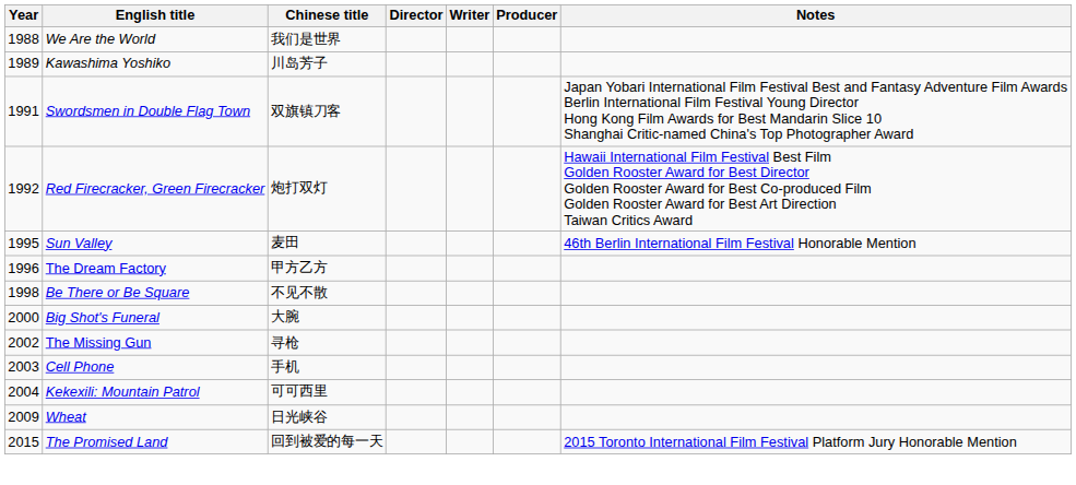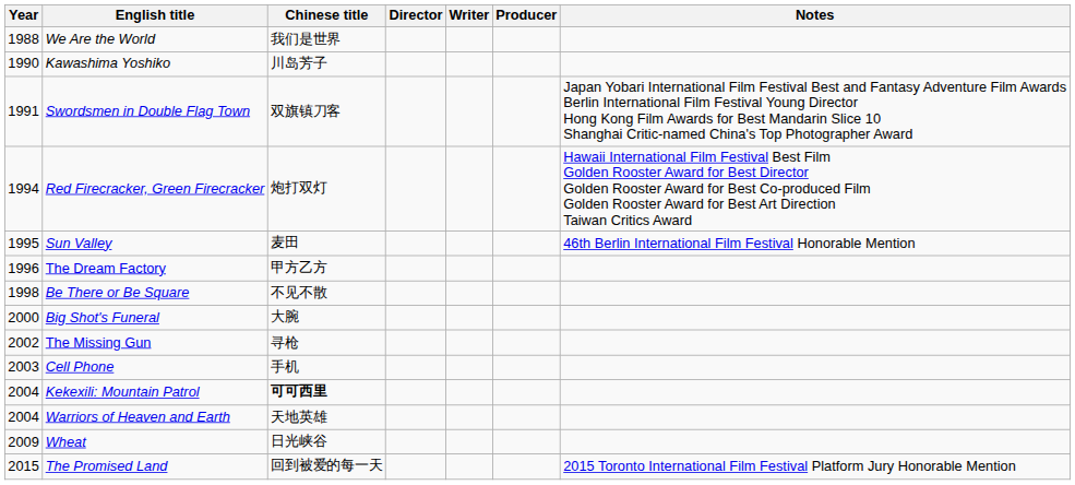 <table class="wikitable">
 <tr>
 <th>Year</th>
 <th>English title</th>
 <th>Chinese title</th>
 <th>Director</th>
 <th>Writer</th>
 <th>Producer</th>
 <th>Notes</th>
 </tr>
 <tr>
 <td>1988</td>
 <td><em>We Are the World</em></td>
 <td>我们是世界</td>
 <td></td>
 <td></td>
 <td></td>
 <td></td>
 </tr>
 <tr>
-<td>1989</td>
+<td>1990</td>
 <td><em>Kawashima Yoshiko</em></td>
 <td>川岛芳子</td>
 <td></td>
 <td></td>
 <td></td>
 <td></td>
 </tr>
 <tr>
 <td>1991</td>
 <td><em><a href='#'>Swordsmen in Double Flag Town</a></em></td>
 <td>双旗镇刀客</td>
 <td></td>
 <td></td>
 <td></td>
 <td>Japan Yobari International Film Festival Best and Fantasy Adventure Film Awards<br>Berlin International Film Festival Young Director<br>Hong Kong Film Awards for Best Mandarin Slice 10<br>Shanghai Critic-named China's Top Photographer Award</td>
 </tr>
 <tr>
-<td>1992</td>
+<td>1994</td>
 <td><em><a href='#'>Red Firecracker, Green Firecracker</a></em></td>
 <td>炮打双灯</td>
 <td></td>
 <td></td>
 <td></td>
 <td><a href='#'>Hawaii International Film Festival</a> Best Film<br><a href='#'>Golden Rooster Award for Best Director</a><br>Golden Rooster Award for Best Co-produced Film<br>Golden Rooster Award for Best Art Direction<br>Taiwan Critics Award</td>
 </tr>
 <tr>
 <td>1995</td>
 <td><em><a href='#'>Sun Valley</a></em></td>
 <td>麦田</td>
 <td></td>
 <td></td>
 <td></td>
 <td><a href='#'>46th Berlin International Film Festival</a> Honorable Mention</td>
 </tr>
 <tr>
 <td>1996</td>
 <td><a href='#'>The Dream Factory</a></td>
 <td>甲方乙方</td>
 <td></td>
 <td></td>
 <td></td>
 <td></td>
 </tr>
 <tr>
 <td>1998</td>
 <td><em><a href='#'>Be There or Be Square</a></em></td>
 <td>不见不散</td>
 <td></td>
 <td></td>
 <td></td>
 <td></td>
 </tr>
 <tr>
 <td>2000</td>
 <td><em><a href='#'>Big Shot's Funeral</a></em></td>
 <td>大腕</td>
 <td></td>
 <td></td>
 <td></td>
 <td></td>
 </tr>
 <tr>
 <td>2002</td>
 <td><a href='#'>The Missing Gun</a></td>
 <td>寻枪</td>
 <td></td>
 <td></td>
 <td></td>
 <td></td>
 </tr>
 <tr>
 <td>2003</td>
 <td><em><a href='#'>Cell Phone</a></em></td>
 <td>手机</td>
 <td></td>
 <td></td>
 <td></td>
 <td></td>
 </tr>
 <tr>
 <td>2004</td>
 <td><em><a href='#'>Kekexili: Mountain Patrol</a></em></td>
-<td>可可西里</td>
+<td><strong>可可西里</strong></td>
+<td></td>
+<td></td>
+<td></td>
+<td></td>
+</tr>
+<tr>
+<td>2004</td>
+<td><em><a href='#'>Warriors of Heaven and Earth</a></em></td>
+<td>天地英雄</td>
 <td></td>
 <td></td>
 <td></td>
 <td></td>
 </tr>
 <tr>
 <td>2009</td>
 <td><em><a href='#'>Wheat</a></em></td>
 <td>日光峡谷</td>
 <td></td>
 <td></td>
 <td></td>
 <td></td>
 </tr>
 <tr>
 <td>2015</td>
 <td><em><a href='#'>The Promised Land</a></em></td>
 <td>回到被爱的每一天</td>
 <td></td>
 <td></td>
 <td></td>
 <td><a href='#'>2015 Toronto International Film Festival</a> Platform Jury Honorable Mention</td>
 </tr>
 </table>
